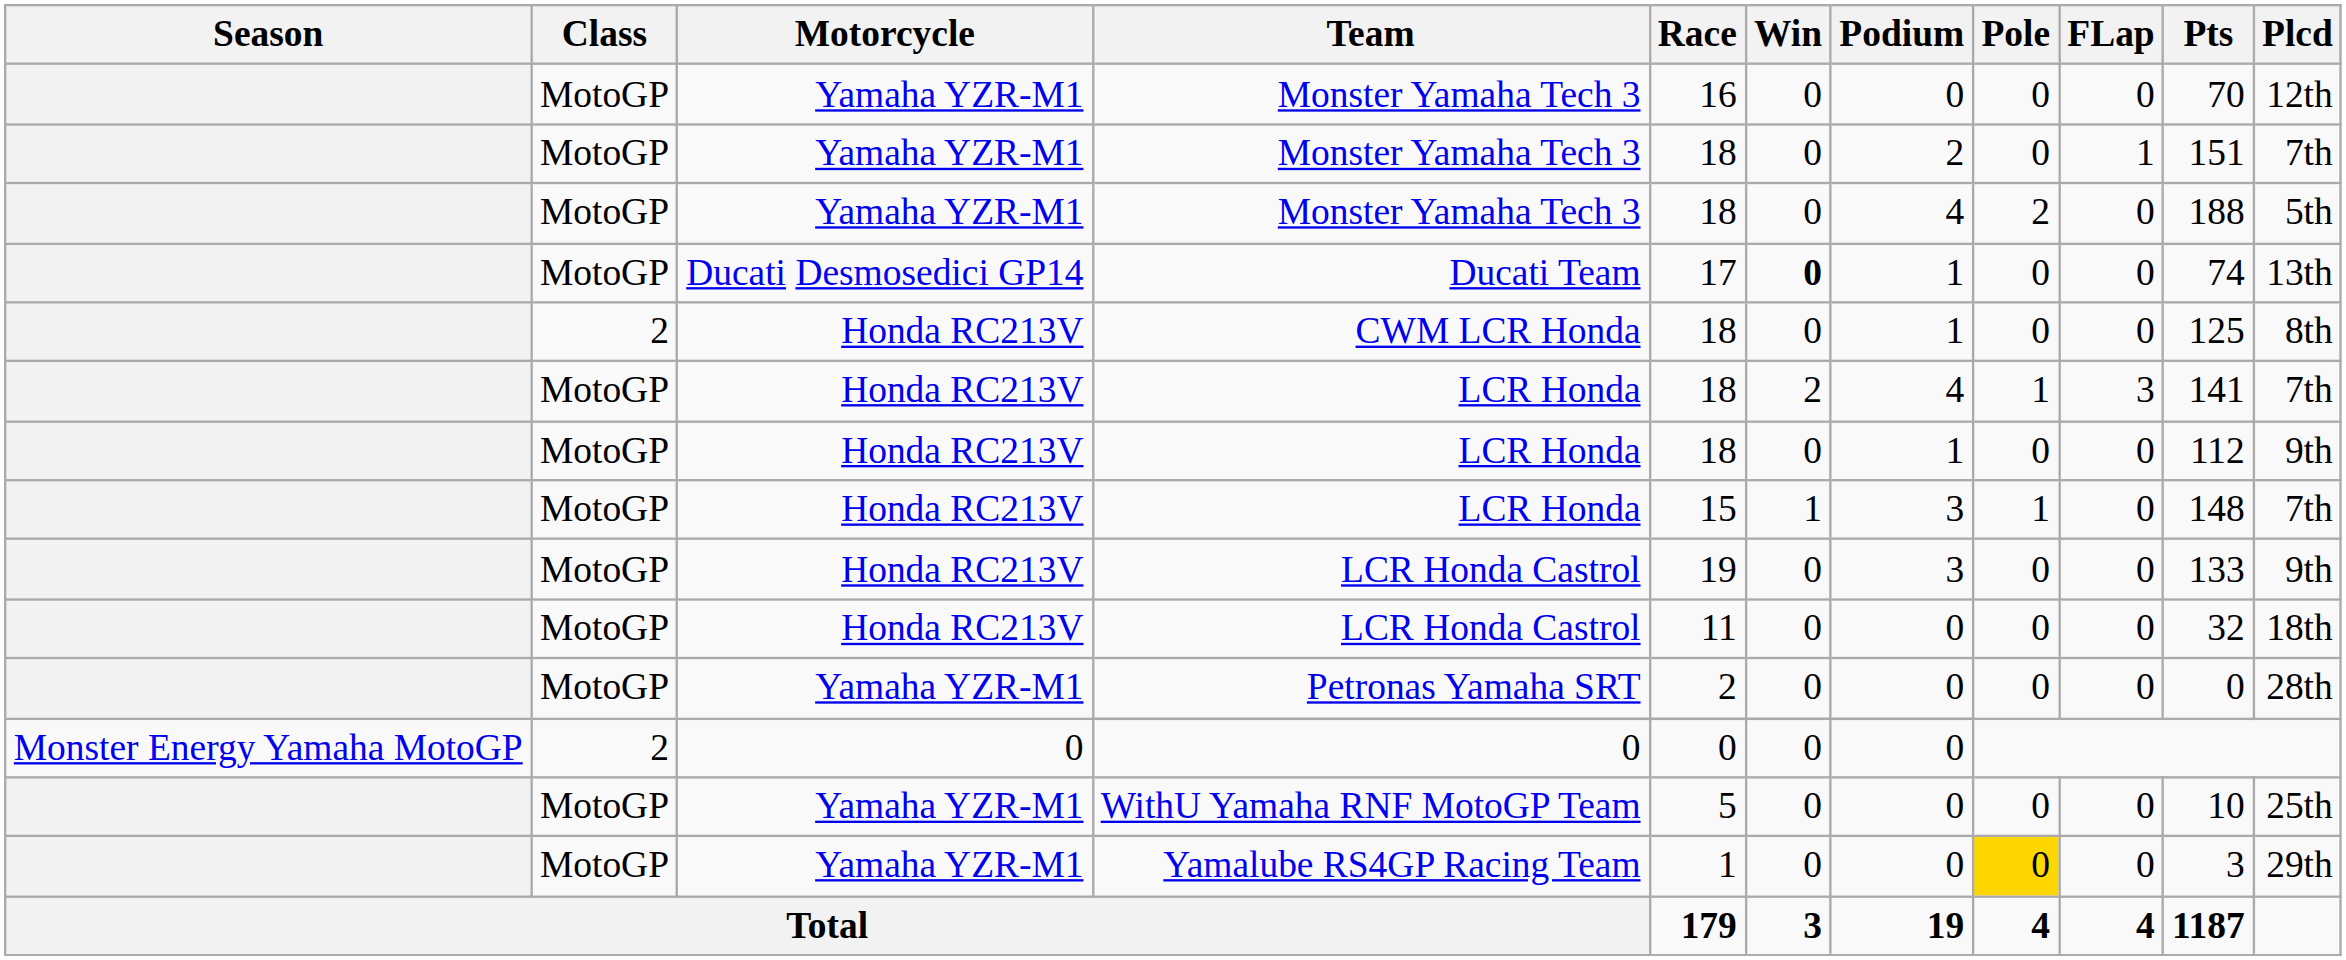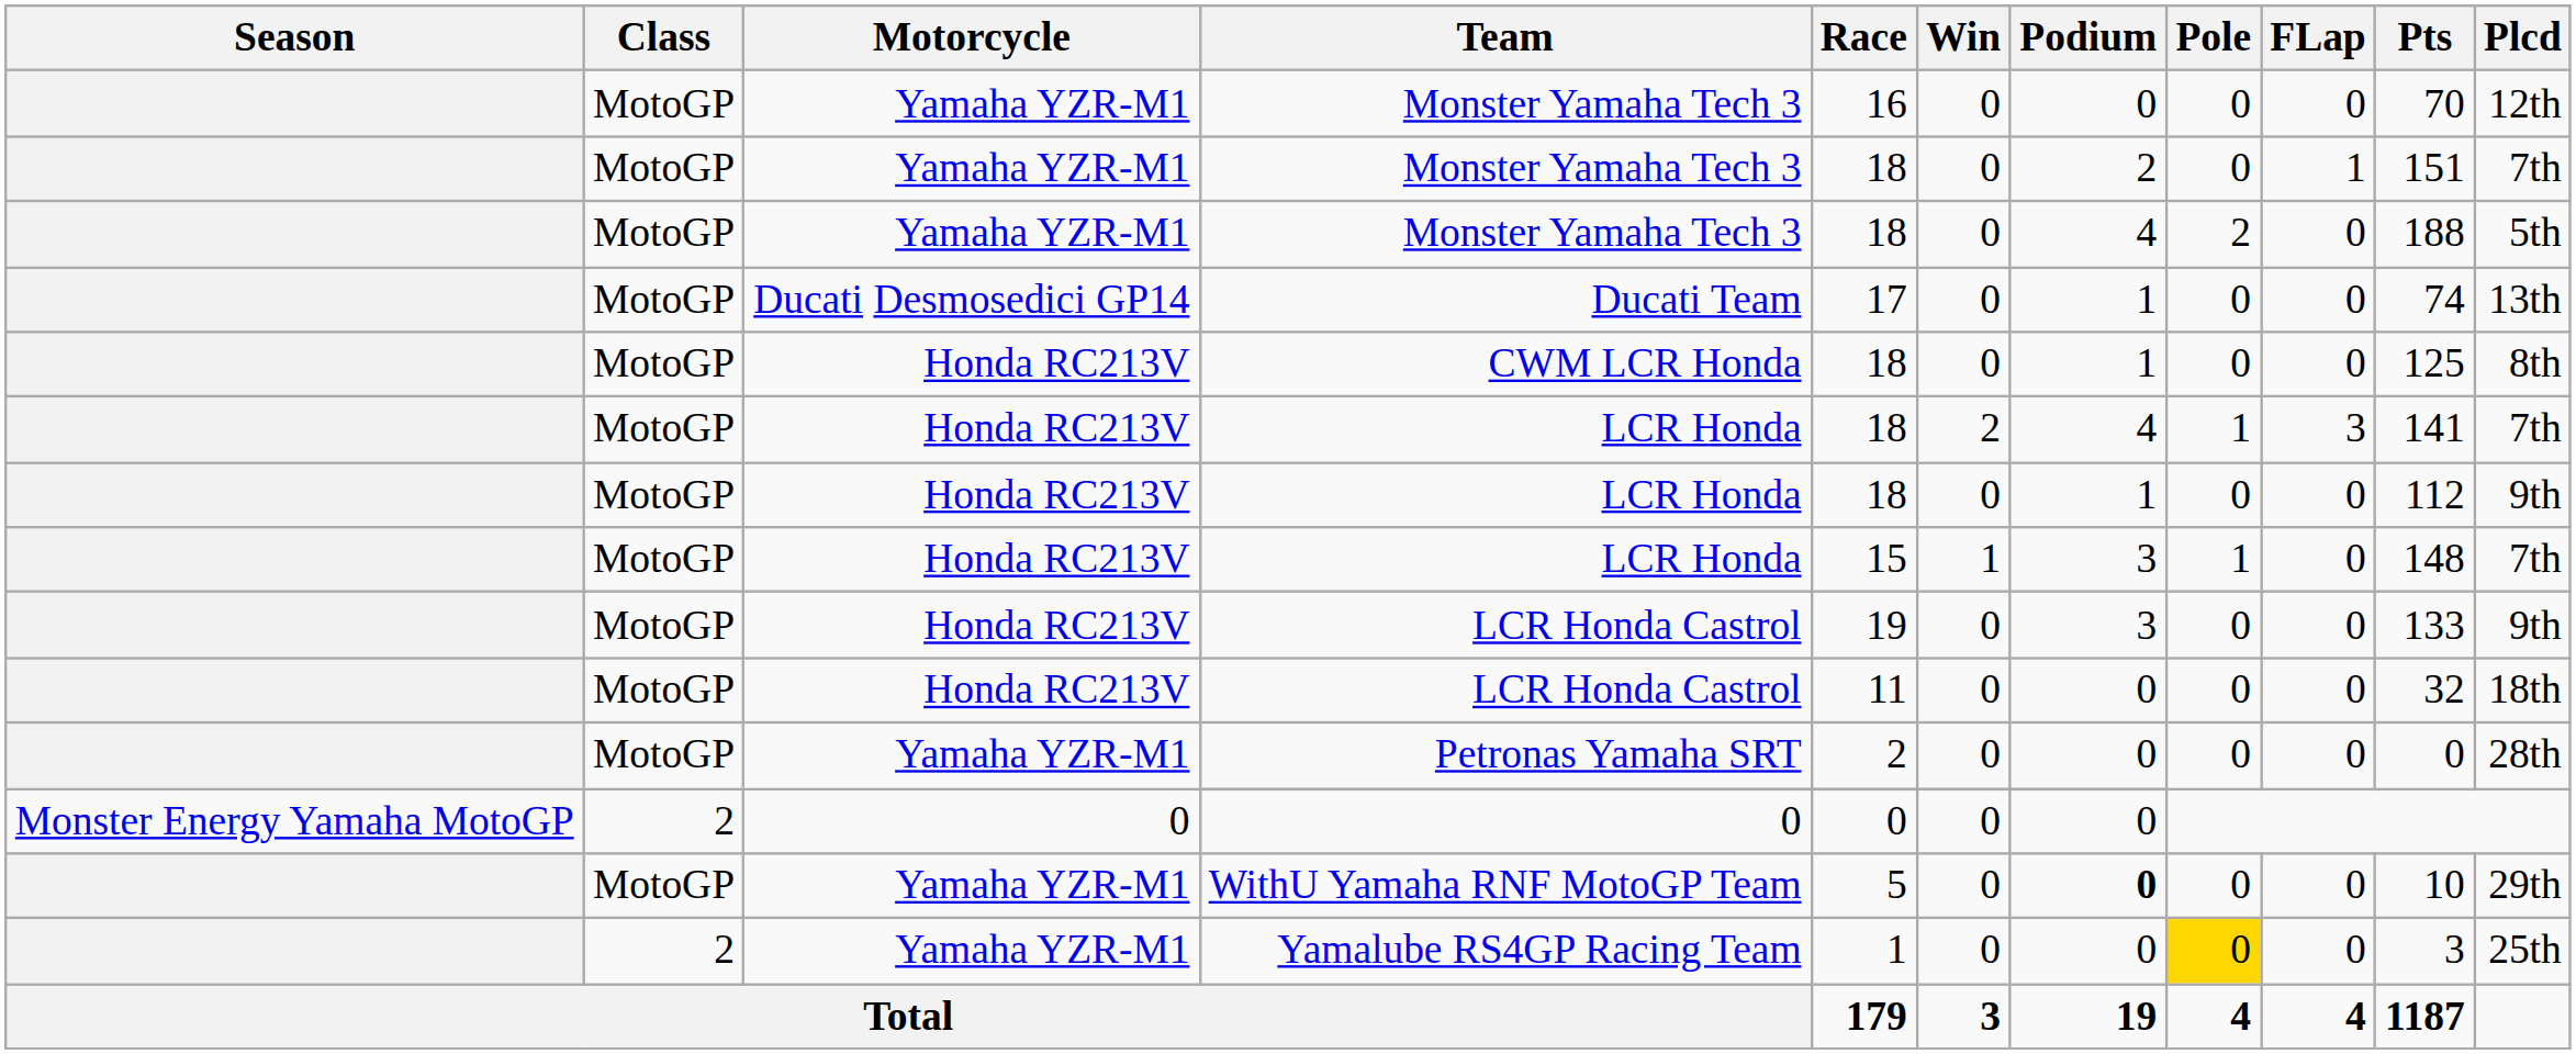 <table class="wikitable">
 <tr>
 <th>Season</th>
 <th>Class</th>
 <th>Motorcycle</th>
 <th>Team</th>
 <th>Race</th>
 <th>Win</th>
 <th>Podium</th>
 <th>Pole</th>
 <th>FLap</th>
 <th>Pts</th>
 <th>Plcd</th>
 </tr>
 <tr style="text-align:right;">
 <th></th>
 <td>MotoGP</td>
 <td><a href='#'>Yamaha YZR-M1</a></td>
 <td><a href='#'>Monster Yamaha Tech 3</a></td>
 <td>16</td>
 <td>0</td>
 <td>0</td>
 <td>0</td>
 <td>0</td>
 <td>70</td>
 <td>12th</td>
 </tr>
 <tr style="text-align:right;">
 <th></th>
 <td>MotoGP</td>
 <td><a href='#'>Yamaha YZR-M1</a></td>
 <td><a href='#'>Monster Yamaha Tech 3</a></td>
 <td>18</td>
 <td>0</td>
 <td>2</td>
 <td>0</td>
 <td>1</td>
 <td>151</td>
 <td>7th</td>
 </tr>
 <tr style="text-align:right;">
 <th></th>
 <td>MotoGP</td>
 <td><a href='#'>Yamaha YZR-M1</a></td>
 <td><a href='#'>Monster Yamaha Tech 3</a></td>
 <td>18</td>
 <td>0</td>
 <td>4</td>
 <td>2</td>
 <td>0</td>
 <td>188</td>
 <td>5th</td>
 </tr>
 <tr align="right">
 <th></th>
 <td>MotoGP</td>
 <td><a href='#'>Ducati</a> <a href='#'>Desmosedici GP14</a></td>
 <td><a href='#'>Ducati Team</a></td>
 <td>17</td>
-<td><strong>0</strong></td>
+<td>0</td>
 <td>1</td>
 <td>0</td>
 <td>0</td>
 <td>74</td>
 <td>13th</td>
 </tr>
 <tr align="right">
 <th></th>
-<td>2</td>
+<td>MotoGP</td>
 <td><a href='#'>Honda RC213V</a></td>
 <td><a href='#'>CWM LCR Honda</a></td>
 <td>18</td>
 <td>0</td>
 <td>1</td>
 <td>0</td>
 <td>0</td>
 <td>125</td>
 <td>8th</td>
 </tr>
 <tr align="right">
 <th></th>
 <td>MotoGP</td>
 <td><a href='#'>Honda RC213V</a></td>
 <td><a href='#'>LCR Honda</a></td>
 <td>18</td>
 <td>2</td>
 <td>4</td>
 <td>1</td>
 <td>3</td>
 <td>141</td>
 <td>7th</td>
 </tr>
 <tr style="text-align:right;">
 <th></th>
 <td>MotoGP</td>
 <td><a href='#'>Honda RC213V</a></td>
 <td><a href='#'>LCR Honda</a></td>
 <td>18</td>
 <td>0</td>
 <td>1</td>
 <td>0</td>
 <td>0</td>
 <td>112</td>
 <td>9th</td>
 </tr>
 <tr align="right">
 <th></th>
 <td>MotoGP</td>
 <td><a href='#'>Honda RC213V</a></td>
 <td><a href='#'>LCR Honda</a></td>
 <td>15</td>
 <td>1</td>
 <td>3</td>
 <td>1</td>
 <td>0</td>
 <td>148</td>
 <td>7th</td>
 </tr>
 <tr align="right">
 <th></th>
 <td>MotoGP</td>
 <td><a href='#'>Honda RC213V</a></td>
 <td><a href='#'>LCR Honda Castrol</a></td>
 <td>19</td>
 <td>0</td>
 <td>3</td>
 <td>0</td>
 <td>0</td>
 <td>133</td>
 <td>9th</td>
 </tr>
 <tr align="right">
 <th></th>
 <td>MotoGP</td>
 <td><a href='#'>Honda RC213V</a></td>
 <td><a href='#'>LCR Honda Castrol</a></td>
 <td>11</td>
 <td>0</td>
 <td>0</td>
 <td>0</td>
 <td>0</td>
 <td>32</td>
 <td>18th</td>
 </tr>
 <tr align="right">
 <th rowspan="2"></th>
 <td rowspan="2">MotoGP</td>
 <td rowspan="2"><a href='#'>Yamaha YZR-M1</a></td>
 <td><a href='#'>Petronas Yamaha SRT</a></td>
 <td>2</td>
 <td>0</td>
 <td>0</td>
 <td>0</td>
 <td>0</td>
 <td>0</td>
 <td rowspan="2">28th</td>
 </tr>
 <tr>
 </tr>
 <tr align="right">
 <td><a href='#'>Monster Energy Yamaha MotoGP</a></td>
 <td>2</td>
 <td>0</td>
 <td>0</td>
 <td>0</td>
 <td>0</td>
 <td>0</td>
 </tr>
 <tr align="right">
 <th></th>
 <td>MotoGP</td>
 <td><a href='#'>Yamaha YZR-M1</a></td>
 <td><a href='#'>WithU Yamaha RNF MotoGP Team</a></td>
 <td>5</td>
 <td>0</td>
-<td>0</td>
+<td><strong>0</strong></td>
 <td>0</td>
 <td>0</td>
 <td>10</td>
-<td>25th</td>
+<td>29th</td>
 </tr>
 <tr align="right">
 <th></th>
-<td>MotoGP</td>
+<td>2</td>
 <td><a href='#'>Yamaha YZR-M1</a></td>
 <td><a href='#'>Yamalube RS4GP Racing Team</a></td>
 <td>1</td>
 <td>0</td>
 <td>0</td>
 <td style="background: gold;">0</td>
 <td>0</td>
 <td>3</td>
-<td>29th</td>
+<td>25th</td>
 </tr>
 <tr align="right">
 <th colspan="4">Total</th>
 <td><strong>179</strong></td>
 <td><strong>3</strong></td>
 <td><strong>19</strong></td>
 <td><strong>4</strong></td>
 <td><strong>4</strong></td>
 <td><strong>1187</strong></td>
 <td></td>
 </tr>
 </table>
